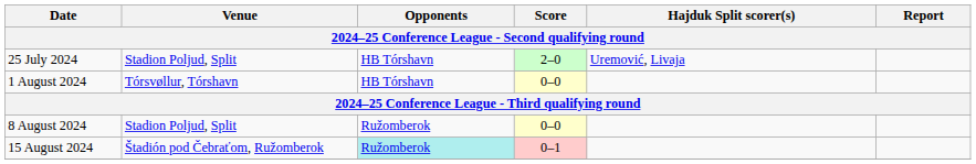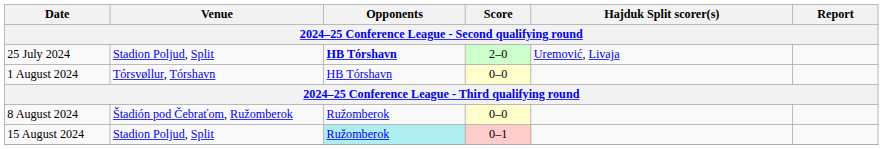 <table class="wikitable" style="font-size:95%;">
 <tr>
 <th width=125>Date</th>
 <th width=260>Venue</th>
 <th width=170>Opponents</th>
 <th width= 75>Score</th>
 <th width=320>Hajduk Split scorer(s)</th>
 <th width=100>Report</th>
 </tr>
 <tr>
 <th colspan=7><a href='#'>2024–25 Conference League - Second qualifying round</a></th>
 </tr>
 <tr>
 <td>25 July 2024</td>
 <td><a href='#'>Stadion Poljud</a>, <a href='#'>Split</a></td>
-<td> <a href='#'>HB Tórshavn</a></td>
+<td><strong> <a href='#'>HB Tórshavn</a></strong></td>
 <td align=center bgcolor=#CCFFCC>2–0</td>
 <td><a href='#'>Uremović</a>, <a href='#'>Livaja</a></td>
 <td></td>
 </tr>
 <tr>
 <td>1 August 2024</td>
 <td><a href='#'>Tórsvøllur</a>, <a href='#'>Tórshavn</a></td>
 <td> <a href='#'>HB Tórshavn</a></td>
 <td align=center bgcolor=#FFFFCC>0–0</td>
 <td></td>
 <td></td>
 </tr>
 <tr>
 <th colspan=7><a href='#'>2024–25 Conference League - Third qualifying round</a></th>
 </tr>
 <tr>
 <td>8 August 2024</td>
-<td><a href='#'>Stadion Poljud</a>, <a href='#'>Split</a></td>
+<td><a href='#'>Štadión pod Čebraťom</a>, <a href='#'>Ružomberok</a></td>
 <td> <a href='#'>Ružomberok</a></td>
 <td align=center bgcolor=#FFFFCC>0–0</td>
 <td></td>
 <td></td>
 </tr>
 <tr>
 <td>15 August 2024</td>
-<td><a href='#'>Štadión pod Čebraťom</a>, <a href='#'>Ružomberok</a></td>
+<td><a href='#'>Stadion Poljud</a>, <a href='#'>Split</a></td>
 <td style="background: paleturquoise;"> <a href='#'>Ružomberok</a></td>
 <td align="center" bgcolor="#FFCCCC">0–1</td>
 <td></td>
 <td></td>
 </tr>
 <tr>
 </tr>
 </table>
